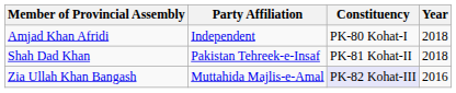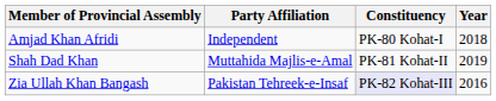 <table class="wikitable sortable">
 <tr>
 <th>Member of Provincial Assembly</th>
 <th>Party Affiliation</th>
 <th>Constituency</th>
 <th>Year</th>
 </tr>
 <tr>
 <td><a href='#'>Amjad Khan Afridi</a></td>
 <td><a href='#'>Independent</a></td>
 <td>PK-80 Kohat-I</td>
 <td>2018</td>
 </tr>
 <tr>
 <td><a href='#'>Shah Dad Khan</a></td>
-<td><a href='#'>Pakistan Tehreek-e-Insaf</a></td>
+<td><a href='#'>Muttahida Majlis-e-Amal</a></td>
 <td>PK-81 Kohat-II</td>
-<td>2018</td>
+<td>2019</td>
 </tr>
 <tr>
 <td><a href='#'>Zia Ullah Khan Bangash</a></td>
-<td><a href='#'>Muttahida Majlis-e-Amal</a></td>
+<td><a href='#'>Pakistan Tehreek-e-Insaf</a></td>
 <td style="background: lavender;">PK-82 Kohat-III</td>
 <td>2016</td>
 </tr>
 </table>
